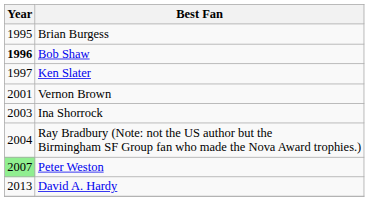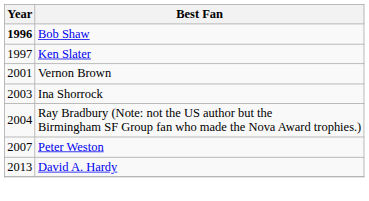 <table class="wikitable">
 <tr>
 <th>Year</th>
 <th>Best Fan</th>
-</tr>
-<tr>
-<td>1995</td>
-<td>Brian Burgess</td>
 </tr>
 <tr>
 <td><strong>1996</strong></td>
 <td><a href='#'>Bob Shaw</a></td>
 </tr>
 <tr>
 <td>1997</td>
 <td><a href='#'>Ken Slater</a></td>
 </tr>
 <tr>
 <td>2001</td>
 <td>Vernon Brown</td>
 </tr>
 <tr>
 <td>2003</td>
 <td>Ina Shorrock</td>
 </tr>
 <tr>
 <td>2004</td>
 <td>Ray Bradbury (Note: not the US author but the<br>Birmingham SF Group fan who made the Nova Award trophies.)</td>
 </tr>
 <tr>
-<td style="background: lightgreen;">2007</td>
+<td>2007</td>
 <td><a href='#'>Peter Weston</a></td>
 </tr>
 <tr>
 <td>2013</td>
 <td><a href='#'>David A. Hardy</a></td>
 </tr>
 <tr>
 </tr>
 </table>
